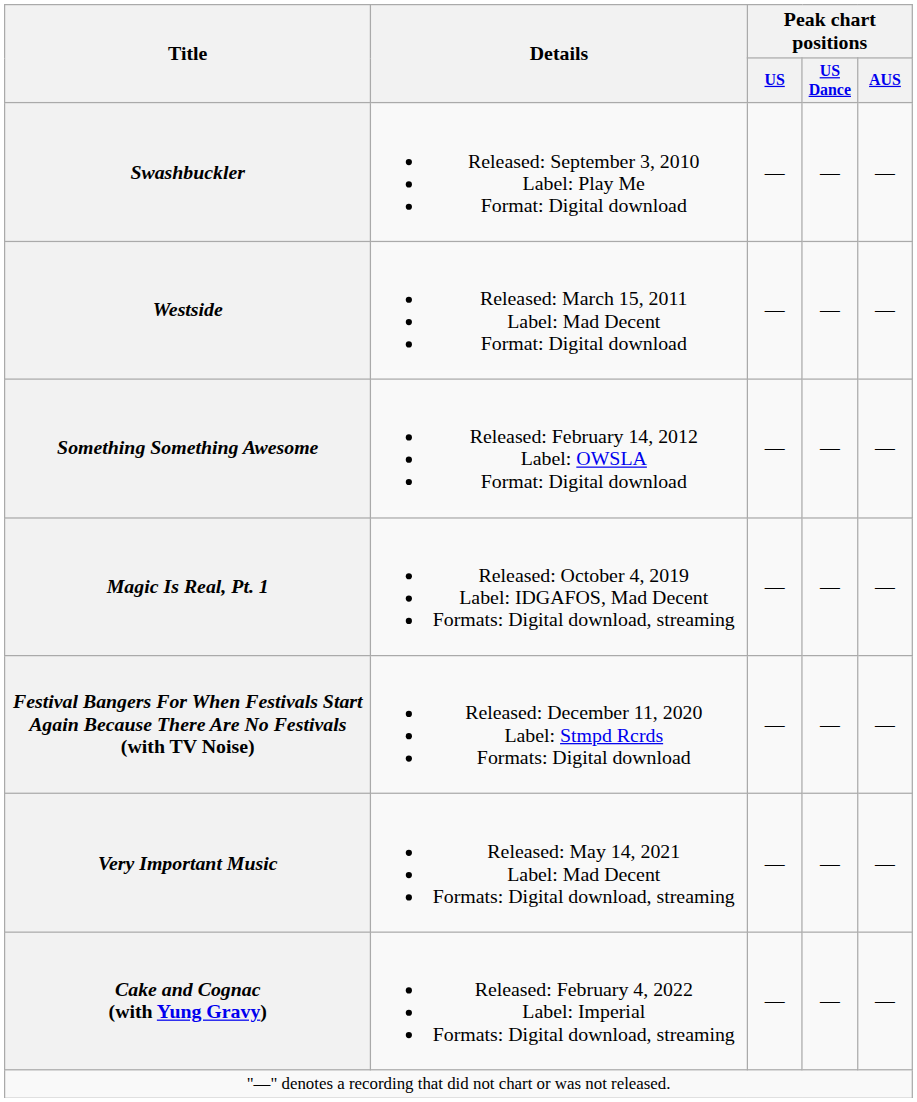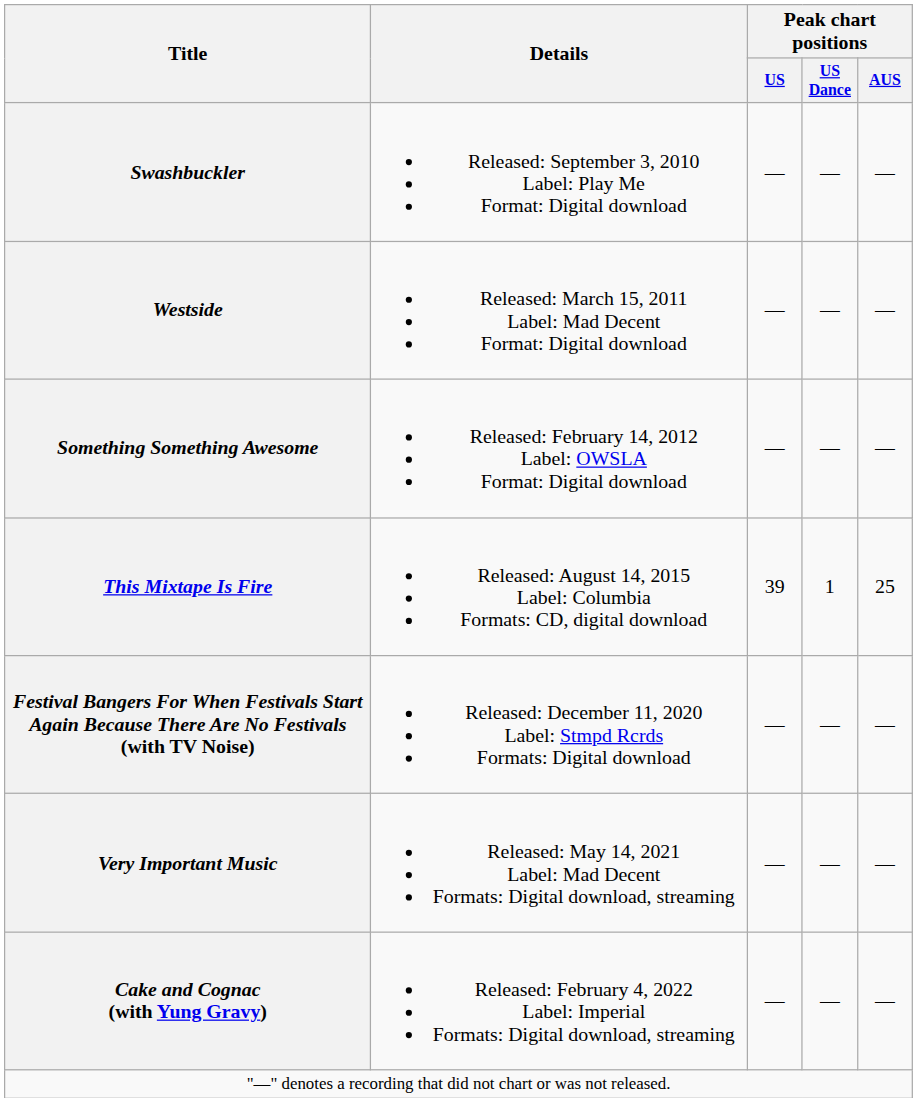 <table class="wikitable plainrowheaders" style="text-align:center;">
 <tr>
 <th scope="col" rowspan="2" style="width:18em;">Title</th>
 <th scope="col" rowspan="2" style="width:18.5em;">Details</th>
 <th scope="col" colspan="3">Peak chart positions</th>
 </tr>
 <tr>
 <th scope="col" style="width:3em;font-size:80%;"><a href='#'>US</a><br></th>
 <th scope="col" style="width:3em;font-size:80%;"><a href='#'>US<br>Dance</a><br></th>
 <th scope="col" style="width:3em;font-size:80%;"><a href='#'>AUS</a><br></th>
 </tr>
 <tr>
 <th scope="row"><em>Swashbuckler</em></th>
 <td><br><ul><li>Released: September 3, 2010</li><li>Label: Play Me</li><li>Format: Digital download</li></ul></td>
 <td>—</td>
 <td>—</td>
 <td>—</td>
 </tr>
 <tr>
 <th scope="row"><em>Westside</em></th>
 <td><br><ul><li>Released: March 15, 2011</li><li>Label: Mad Decent</li><li>Format: Digital download</li></ul></td>
 <td>—</td>
 <td>—</td>
 <td>—</td>
 </tr>
 <tr>
 <th scope="row"><em>Something Something Awesome</em></th>
 <td><br><ul><li>Released: February 14, 2012</li><li>Label: <a href='#'>OWSLA</a></li><li>Format: Digital download</li></ul></td>
 <td>—</td>
 <td>—</td>
 <td>—</td>
 </tr>
 <tr>
-<th scope="row"><em>Magic Is Real, Pt. 1</em></th>
-<td><br><ul><li>Released: October 4, 2019</li><li>Label: IDGAFOS, Mad Decent</li><li>Formats: Digital download, streaming</li></ul></td>
-<td>—</td>
-<td>—</td>
-<td>—</td>
+<th scope="row"><em><a href='#'>This Mixtape Is Fire</a></em></th>
+<td><br><ul><li>Released: August 14, 2015</li><li>Label: Columbia</li><li>Formats: CD, digital download</li></ul></td>
+<td>39</td>
+<td>1</td>
+<td>25</td>
 </tr>
 <tr>
 <th scope="row"><em>Festival Bangers For When Festivals Start Again Because There Are No Festivals</em> <br><span>(with TV Noise)</span></th>
 <td><br><ul><li>Released: December 11, 2020</li><li>Label: <a href='#'>Stmpd Rcrds</a></li><li>Formats: Digital download</li></ul></td>
 <td>—</td>
 <td>—</td>
 <td>—</td>
 </tr>
 <tr>
 <th scope="row"><em>Very Important Music</em></th>
 <td><br><ul><li>Released: May 14, 2021</li><li>Label: Mad Decent</li><li>Formats: Digital download, streaming</li></ul></td>
 <td>—</td>
 <td>—</td>
 <td>—</td>
 </tr>
 <tr>
 <th scope="row"><em>Cake and Cognac</em> <br><span>(with <a href='#'>Yung Gravy</a>)</span></th>
 <td><br><ul><li>Released: February 4, 2022</li><li>Label: Imperial</li><li>Formats: Digital download, streaming</li></ul></td>
 <td>—</td>
 <td>—</td>
 <td>—</td>
 </tr>
 <tr>
 <td colspan="5" style="font-size:85%">"—" denotes a recording that did not chart or was not released.</td>
 </tr>
 </table>
